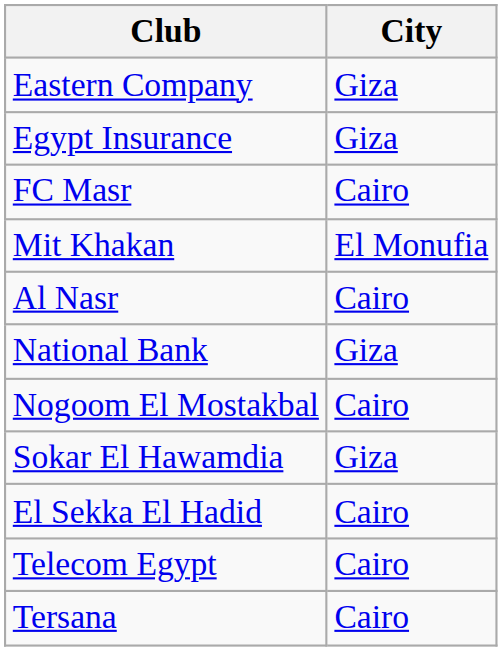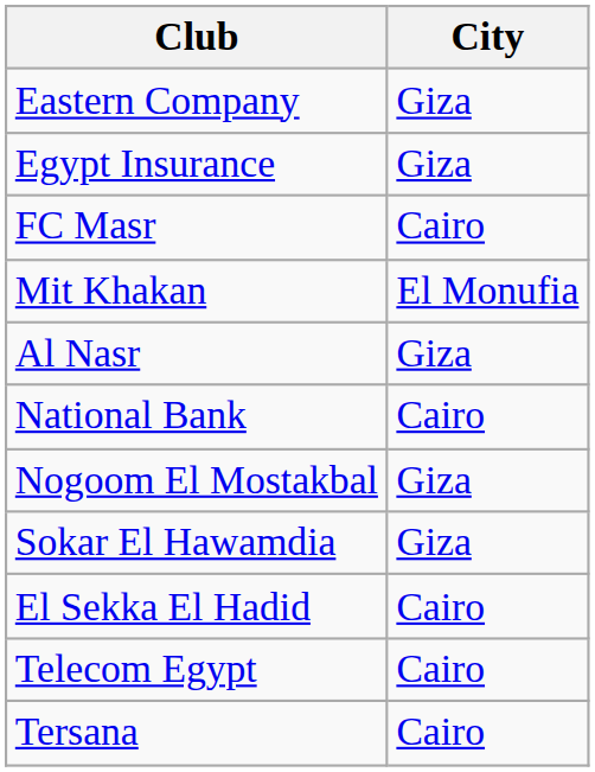 <table class="wikitable sortable">
 <tr>
 <th>Club</th>
 <th>City</th>
 </tr>
 <tr>
 <td><a href='#'>Eastern Company</a></td>
 <td><a href='#'>Giza</a></td>
 </tr>
 <tr>
 <td><a href='#'>Egypt Insurance</a></td>
 <td><a href='#'>Giza</a></td>
 </tr>
 <tr>
 <td><a href='#'>FC Masr</a></td>
 <td><a href='#'>Cairo</a></td>
 </tr>
 <tr>
 <td><a href='#'>Mit Khakan</a></td>
 <td><a href='#'>El Monufia</a></td>
 </tr>
 <tr>
 <td><a href='#'>Al Nasr</a></td>
+<td><a href='#'>Giza</a></td>
+</tr>
+<tr>
+<td><a href='#'>National Bank</a></td>
 <td><a href='#'>Cairo</a></td>
 </tr>
 <tr>
-<td><a href='#'>National Bank</a></td>
+<td><a href='#'>Nogoom El Mostakbal</a></td>
 <td><a href='#'>Giza</a></td>
-</tr>
-<tr>
-<td><a href='#'>Nogoom El Mostakbal</a></td>
-<td><a href='#'>Cairo</a></td>
 </tr>
 <tr>
 <td><a href='#'>Sokar El Hawamdia</a></td>
 <td><a href='#'>Giza</a></td>
 </tr>
 <tr>
 <td><a href='#'>El Sekka El Hadid</a></td>
 <td><a href='#'>Cairo</a></td>
 </tr>
 <tr>
 <td><a href='#'>Telecom Egypt</a></td>
 <td><a href='#'>Cairo</a></td>
 </tr>
 <tr>
 <td><a href='#'>Tersana</a></td>
 <td><a href='#'>Cairo</a></td>
 </tr>
 </table>
